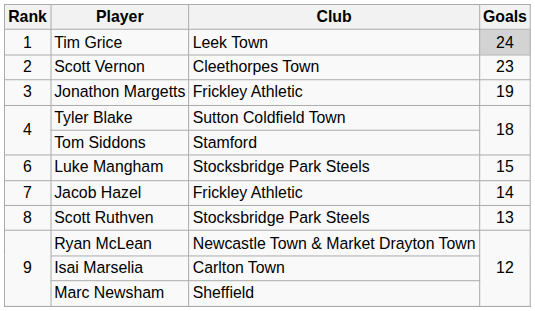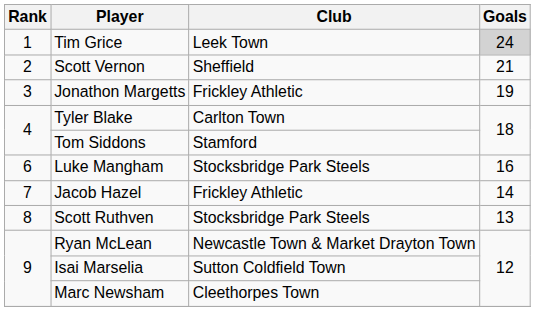 <table class="wikitable" style="text-align:center">
 <tr>
 <th>Rank</th>
 <th>Player</th>
 <th>Club</th>
 <th>Goals</th>
 </tr>
 <tr>
 <td rowspan="1">1</td>
 <td align="left"> Tim Grice</td>
 <td align="left">Leek Town</td>
 <td rowspan="1" style="background: lightgrey;">24</td>
 </tr>
 <tr>
 <td rowspan="1">2</td>
 <td align="left"> Scott Vernon</td>
-<td align="left">Cleethorpes Town</td>
-<td rowspan="1">23</td>
+<td align="left">Sheffield</td>
+<td rowspan="1">21</td>
 </tr>
 <tr>
 <td rowspan="1">3</td>
 <td align="left"> Jonathon Margetts</td>
 <td align="left">Frickley Athletic</td>
 <td rowspan="1">19</td>
 </tr>
 <tr>
 <td rowspan="2">4</td>
 <td align="left"> Tyler Blake</td>
-<td align="left">Sutton Coldfield Town</td>
+<td align="left">Carlton Town</td>
 <td rowspan="2">18</td>
 </tr>
 <tr>
 <td align="left"> Tom Siddons</td>
 <td align="left">Stamford</td>
 </tr>
 <tr>
 <td rowspan="1">6</td>
 <td align="left"> Luke Mangham</td>
 <td align="left">Stocksbridge Park Steels</td>
-<td rowspan="1">15</td>
+<td rowspan="1">16</td>
 </tr>
 <tr>
 <td rowspan="1">7</td>
 <td align="left"> Jacob Hazel</td>
 <td align="left">Frickley Athletic</td>
 <td rowspan="1">14</td>
 </tr>
 <tr>
 <td rowspan="1">8</td>
 <td align="left"> Scott Ruthven</td>
 <td align="left">Stocksbridge Park Steels</td>
 <td rowspan="1">13</td>
 </tr>
 <tr>
 <td rowspan="3">9</td>
 <td align="left"> Ryan McLean</td>
 <td align="left">Newcastle Town & Market Drayton Town</td>
 <td rowspan="3">12</td>
 </tr>
 <tr>
 <td align="left"> Isai Marselia</td>
-<td align="left">Carlton Town</td>
+<td align="left">Sutton Coldfield Town</td>
 </tr>
 <tr>
 <td align="left"> Marc Newsham</td>
-<td align="left">Sheffield</td>
+<td align="left">Cleethorpes Town</td>
 </tr>
 <tr>
 </tr>
 </table>
